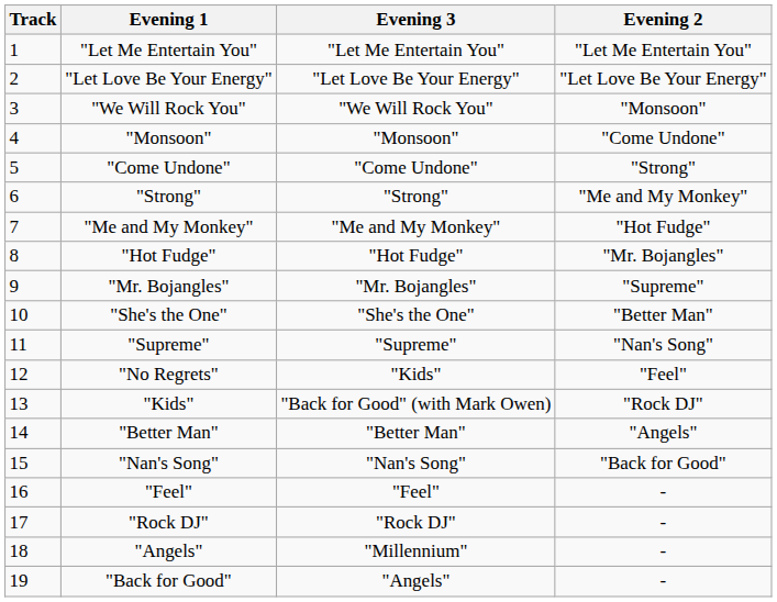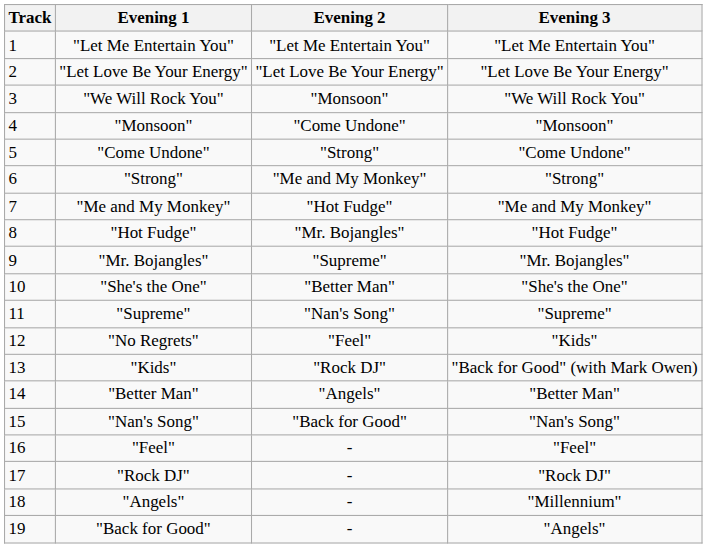 <table class="wikitable">
 <tr>
 <th align="left">Track</th>
 <th align="left">Evening 1</th>
+<th align="left">Evening 2</th>
 <th align="left">Evening 3</th>
-<th align="left">Evening 2</th>
 </tr>
 <tr>
 <td align="left">1</td>
 <td align="center">"Let Me Entertain You"</td>
 <td align="center">"Let Me Entertain You"</td>
 <td align="center">"Let Me Entertain You"</td>
 </tr>
 <tr>
 <td align="left">2</td>
 <td align="center">"Let Love Be Your Energy"</td>
 <td align="center">"Let Love Be Your Energy"</td>
 <td align="center">"Let Love Be Your Energy"</td>
 </tr>
 <tr>
 <td align="left">3</td>
 <td align="center">"We Will Rock You"</td>
+<td align="center">"Monsoon"</td>
 <td align="center">"We Will Rock You"</td>
-<td align="center">"Monsoon"</td>
 </tr>
 <tr>
 <td align="left">4</td>
 <td align="center">"Monsoon"</td>
+<td align="center">"Come Undone"</td>
 <td align="center">"Monsoon"</td>
-<td align="center">"Come Undone"</td>
 </tr>
 <tr>
 <td align="left">5</td>
 <td align="center">"Come Undone"</td>
+<td align="center">"Strong"</td>
 <td align="center">"Come Undone"</td>
-<td align="center">"Strong"</td>
 </tr>
 <tr>
 <td align="left">6</td>
 <td align="center">"Strong"</td>
+<td align="center">"Me and My Monkey"</td>
 <td align="center">"Strong"</td>
-<td align="center">"Me and My Monkey"</td>
 </tr>
 <tr>
 <td align="left">7</td>
 <td align="center">"Me and My Monkey"</td>
+<td align="center">"Hot Fudge"</td>
 <td align="center">"Me and My Monkey"</td>
-<td align="center">"Hot Fudge"</td>
 </tr>
 <tr>
 <td align="left">8</td>
 <td align="center">"Hot Fudge"</td>
+<td align="center">"Mr. Bojangles"</td>
 <td align="center">"Hot Fudge"</td>
-<td align="center">"Mr. Bojangles"</td>
 </tr>
 <tr>
 <td align="left">9</td>
 <td align="center">"Mr. Bojangles"</td>
+<td align="center">"Supreme"</td>
 <td align="center">"Mr. Bojangles"</td>
-<td align="center">"Supreme"</td>
 </tr>
 <tr>
 <td align="left">10</td>
 <td align="center">"She's the One"</td>
+<td align="center">"Better Man"</td>
 <td align="center">"She's the One"</td>
-<td align="center">"Better Man"</td>
 </tr>
 <tr>
 <td align="left">11</td>
 <td align="center">"Supreme"</td>
+<td align="center">"Nan's Song"</td>
 <td align="center">"Supreme"</td>
-<td align="center">"Nan's Song"</td>
 </tr>
 <tr>
 <td align="left">12</td>
 <td align="center">"No Regrets"</td>
+<td align="center">"Feel"</td>
 <td align="center">"Kids"</td>
-<td align="center">"Feel"</td>
 </tr>
 <tr>
 <td align="left">13</td>
 <td align="center">"Kids"</td>
+<td align="center">"Rock DJ"</td>
 <td align="center">"Back for Good" (with Mark Owen)</td>
-<td align="center">"Rock DJ"</td>
 </tr>
 <tr>
 <td align="left">14</td>
 <td align="center">"Better Man"</td>
+<td align="center">"Angels"</td>
 <td align="center">"Better Man"</td>
-<td align="center">"Angels"</td>
 </tr>
 <tr>
 <td align="left">15</td>
 <td align="center">"Nan's Song"</td>
+<td align="center">"Back for Good"</td>
 <td align="center">"Nan's Song"</td>
-<td align="center">"Back for Good"</td>
 </tr>
 <tr>
 <td align="left">16</td>
 <td align="center">"Feel"</td>
+<td align="center">-</td>
 <td align="center">"Feel"</td>
-<td align="center">-</td>
 </tr>
 <tr>
 <td align="left">17</td>
 <td align="center">"Rock DJ"</td>
+<td align="center">-</td>
 <td align="center">"Rock DJ"</td>
-<td align="center">-</td>
 </tr>
 <tr>
 <td align="left">18</td>
 <td align="center">"Angels"</td>
+<td align="center">-</td>
 <td align="center">"Millennium"</td>
-<td align="center">-</td>
 </tr>
 <tr>
 <td align="left">19</td>
 <td align="center">"Back for Good"</td>
+<td align="center">-</td>
 <td align="center">"Angels"</td>
-<td align="center">-</td>
 </tr>
 </table>
